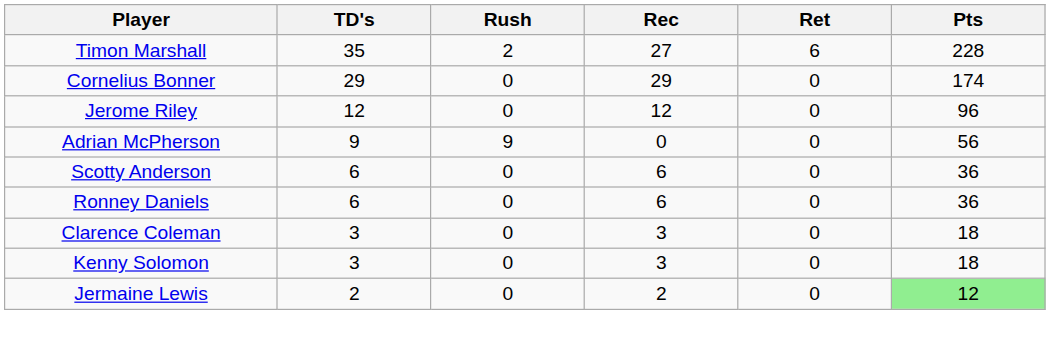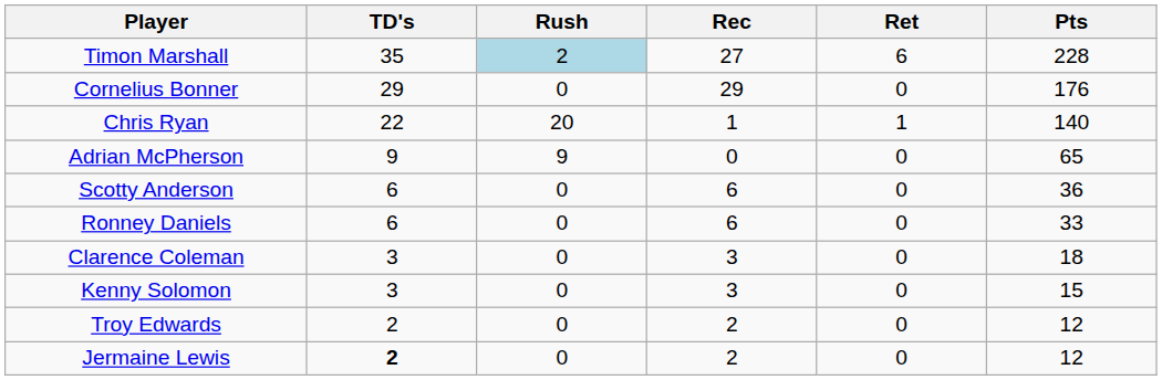 <table class="wikitable sortable">
 <tr>
 <th bgcolor="#DDDDFF" width="16%">Player</th>
 <th bgcolor="#DDDDFF" width="9%">TD's</th>
 <th bgcolor="#DDDDFF" width="9%">Rush</th>
 <th bgcolor="#DDDDFF" width="9%">Rec</th>
 <th bgcolor="#DDDDFF" width="9%">Ret</th>
 <th bgcolor="#DDDDFF" width="9%">Pts</th>
 </tr>
 <tr align="center">
 <td><a href='#'>Timon Marshall</a></td>
 <td>35</td>
-<td>2</td>
+<td style="background: lightblue;">2</td>
 <td>27</td>
 <td>6</td>
 <td>228</td>
 </tr>
 <tr align="center">
 <td><a href='#'>Cornelius Bonner</a></td>
 <td>29</td>
 <td>0</td>
 <td>29</td>
 <td>0</td>
-<td>174</td>
+<td>176</td>
 </tr>
 <tr align="center">
-<td><a href='#'>Jerome Riley</a></td>
-<td>12</td>
-<td>0</td>
-<td>12</td>
-<td>0</td>
-<td>96</td>
+<td><a href='#'>Chris Ryan</a></td>
+<td>22</td>
+<td>20</td>
+<td>1</td>
+<td>1</td>
+<td>140</td>
 </tr>
 <tr align="center">
 <td><a href='#'>Adrian McPherson</a></td>
 <td>9</td>
 <td>9</td>
 <td>0</td>
 <td>0</td>
-<td>56</td>
+<td>65</td>
 </tr>
 <tr align="center">
 <td><a href='#'>Scotty Anderson</a></td>
 <td>6</td>
 <td>0</td>
 <td>6</td>
 <td>0</td>
 <td>36</td>
 </tr>
 <tr align="center">
 <td><a href='#'>Ronney Daniels</a></td>
 <td>6</td>
 <td>0</td>
 <td>6</td>
 <td>0</td>
-<td>36</td>
+<td>33</td>
 </tr>
 <tr align="center">
 <td><a href='#'>Clarence Coleman</a></td>
 <td>3</td>
 <td>0</td>
 <td>3</td>
 <td>0</td>
 <td>18</td>
 </tr>
 <tr align="center">
 <td><a href='#'>Kenny Solomon</a></td>
 <td>3</td>
 <td>0</td>
 <td>3</td>
 <td>0</td>
-<td>18</td>
+<td>15</td>
 </tr>
 <tr align="center">
-<td><a href='#'>Jermaine Lewis</a></td>
+<td><a href='#'>Troy Edwards</a></td>
 <td>2</td>
 <td>0</td>
 <td>2</td>
 <td>0</td>
-<td style="background: lightgreen;">12</td>
+<td>12</td>
+</tr>
+<tr align="center">
+<td><a href='#'>Jermaine Lewis</a></td>
+<td><strong>2</strong></td>
+<td>0</td>
+<td>2</td>
+<td>0</td>
+<td>12</td>
 </tr>
 </table>
